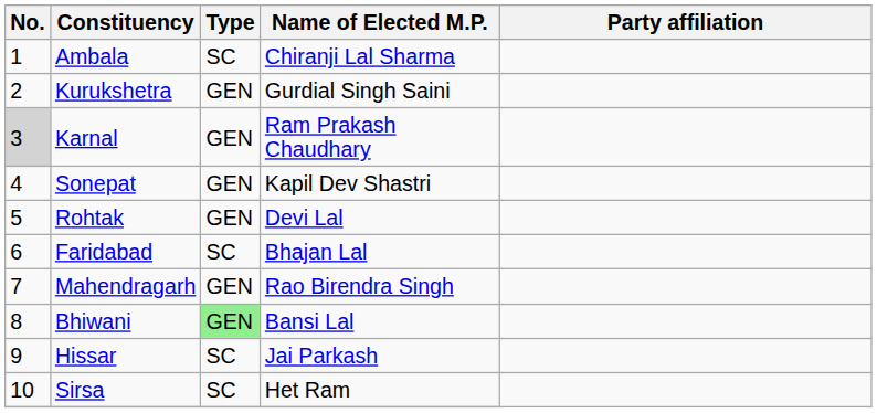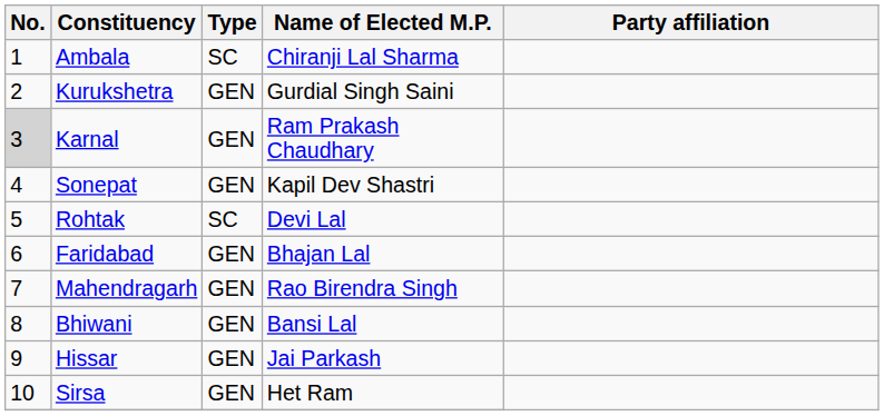 <table class="wikitable" style="font-size:95%;">
 <tr>
 <th>No.</th>
 <th>Constituency</th>
 <th>Type</th>
 <th>Name of Elected M.P.</th>
 <th colspan="2" style="width:18em">Party affiliation</th>
 </tr>
 <tr>
 <td>1</td>
 <td><a href='#'>Ambala</a></td>
 <td>SC</td>
 <td><a href='#'>Chiranji Lal Sharma</a></td>
 <td></td>
 </tr>
 <tr>
 <td>2</td>
 <td><a href='#'>Kurukshetra</a></td>
 <td>GEN</td>
 <td>Gurdial Singh Saini</td>
 <td></td>
 </tr>
 <tr>
 <td style="background: lightgrey;">3</td>
 <td><a href='#'>Karnal</a></td>
 <td>GEN</td>
 <td><a href='#'>Ram Prakash Chaudhary</a></td>
 <td></td>
 </tr>
 <tr>
 <td>4</td>
 <td><a href='#'>Sonepat</a></td>
 <td>GEN</td>
 <td>Kapil Dev Shastri</td>
 <td></td>
 </tr>
 <tr>
 <td>5</td>
 <td><a href='#'>Rohtak</a></td>
-<td>GEN</td>
+<td>SC</td>
 <td><a href='#'>Devi Lal</a></td>
 </tr>
 <tr>
 <td>6</td>
 <td><a href='#'>Faridabad</a></td>
-<td>SC</td>
+<td>GEN</td>
 <td><a href='#'>Bhajan Lal</a></td>
 <td></td>
 </tr>
 <tr>
 <td>7</td>
 <td><a href='#'>Mahendragarh</a></td>
 <td>GEN</td>
 <td><a href='#'>Rao Birendra Singh</a></td>
 <td></td>
 </tr>
 <tr>
 <td>8</td>
 <td><a href='#'>Bhiwani</a></td>
-<td style="background: lightgreen;">GEN</td>
+<td>GEN</td>
 <td><a href='#'>Bansi Lal</a></td>
 <td></td>
 </tr>
 <tr>
 <td>9</td>
 <td><a href='#'>Hissar</a></td>
-<td>SC</td>
+<td>GEN</td>
 <td><a href='#'>Jai Parkash</a></td>
 <td></td>
 </tr>
 <tr>
 <td>10</td>
 <td><a href='#'>Sirsa</a></td>
-<td>SC</td>
+<td>GEN</td>
 <td>Het Ram</td>
 </tr>
 <tr>
 </tr>
 </table>
